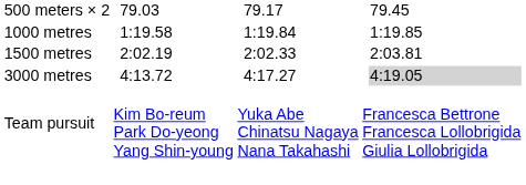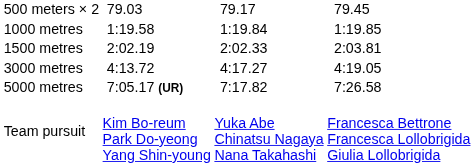 <table>
 <tr>
 <td>500 meters × 2</td>
 <td></td>
 <td>79.03</td>
 <td></td>
 <td>79.17</td>
 <td></td>
 <td>79.45</td>
 </tr>
 <tr>
 <td>1000 metres</td>
 <td></td>
 <td>1:19.58</td>
 <td></td>
 <td>1:19.84</td>
 <td></td>
 <td>1:19.85</td>
 </tr>
 <tr>
 <td>1500 metres</td>
 <td></td>
 <td>2:02.19</td>
 <td></td>
 <td>2:02.33</td>
 <td></td>
 <td>2:03.81</td>
 </tr>
 <tr>
 <td>3000 metres</td>
 <td></td>
 <td>4:13.72</td>
 <td></td>
 <td>4:17.27</td>
 <td></td>
-<td style="background: lightgrey;">4:19.05</td>
+<td>4:19.05</td>
+</tr>
+<tr>
+<td>5000 metres</td>
+<td></td>
+<td>7:05.17 <strong><small>(UR)</small></strong></td>
+<td></td>
+<td>7:17.82</td>
+<td></td>
+<td>7:26.58</td>
 </tr>
 <tr>
 <td>Team pursuit</td>
 <td colspan=2><br><a href='#'>Kim Bo-reum</a><br><a href='#'>Park Do-yeong</a><br><a href='#'>Yang Shin-young</a></td>
 <td colspan=2><br><a href='#'>Yuka Abe</a><br><a href='#'>Chinatsu Nagaya</a><br><a href='#'>Nana Takahashi</a></td>
 <td colspan=2><br><a href='#'>Francesca Bettrone</a><br><a href='#'>Francesca Lollobrigida</a><br><a href='#'>Giulia Lollobrigida</a></td>
 </tr>
 </table>
